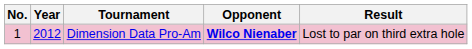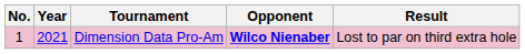 <table class="wikitable" style="font-size:95%;">
 <tr>
 <th>No.</th>
 <th>Year</th>
 <th>Tournament</th>
 <th>Opponent</th>
 <th>Result</th>
 </tr>
 <tr style="background:#F2C1D1;">
 <td align=center>1</td>
-<td><a href='#'>2012</a></td>
+<td><a href='#'>2021</a></td>
 <td><a href='#'>Dimension Data Pro-Am</a></td>
 <td><strong> <a href='#'>Wilco Nienaber</a></strong></td>
 <td>Lost to par on third extra hole</td>
 </tr>
 </table>
